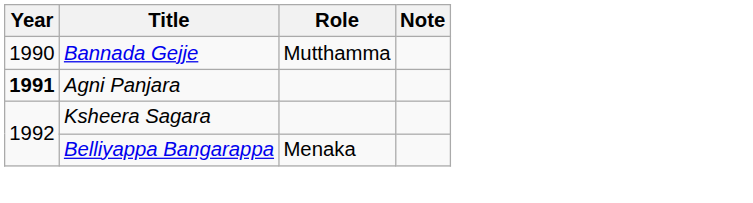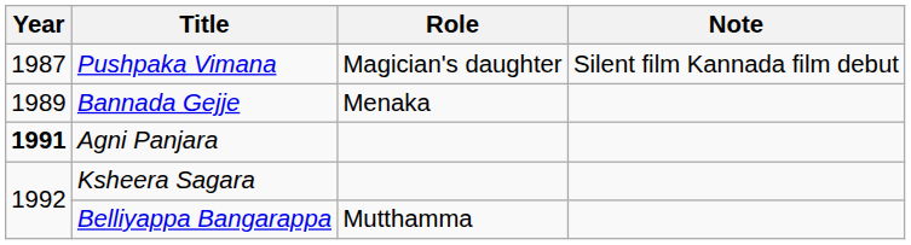 <table class="wikitable">
 <tr>
 <th>Year</th>
 <th>Title</th>
 <th>Role</th>
 <th>Note</th>
 </tr>
 <tr>
-<td>1990</td>
+<td>1987</td>
+<td><em><a href='#'>Pushpaka Vimana</a></em></td>
+<td>Magician's daughter</td>
+<td>Silent film Kannada film debut</td>
+</tr>
+<tr>
+<td>1989</td>
 <td><em><a href='#'>Bannada Gejje</a></em></td>
-<td>Mutthamma</td>
+<td>Menaka</td>
 <td></td>
 </tr>
 <tr>
 <td><strong>1991</strong></td>
 <td><em>Agni Panjara</em></td>
 <td></td>
 <td></td>
 </tr>
 <tr>
 <td rowspan=2>1992</td>
 <td><em>Ksheera Sagara</em></td>
 <td></td>
 <td></td>
 </tr>
 <tr>
 <td><em><a href='#'>Belliyappa Bangarappa</a></em></td>
-<td>Menaka</td>
+<td>Mutthamma</td>
 <td></td>
 </tr>
 </table>
